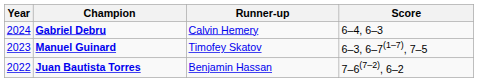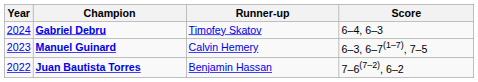 <table class="wikitable" style="font-size:90%">
 <tr>
 <th>Year</th>
 <th style="width:200px;">Champion</th>
 <th style="width:200px;">Runner-up</th>
 <th style="width:175px;">Score</th>
 </tr>
 <tr>
 <td><a href='#'>2024</a></td>
 <td> <strong><a href='#'>Gabriel Debru</a></strong></td>
-<td> <a href='#'>Calvin Hemery</a></td>
+<td> <a href='#'>Timofey Skatov</a></td>
 <td>6–4, 6–3</td>
 </tr>
 <tr>
 <td><a href='#'>2023</a></td>
 <td> <strong><a href='#'>Manuel Guinard</a></strong></td>
-<td> <a href='#'>Timofey Skatov</a></td>
+<td> <a href='#'>Calvin Hemery</a></td>
 <td>6–3, 6–7<sup>(1–7)</sup>, 7–5</td>
 </tr>
 <tr>
 <td><a href='#'>2022</a></td>
 <td> <strong><a href='#'>Juan Bautista Torres</a></strong></td>
 <td> <a href='#'>Benjamin Hassan</a></td>
 <td>7–6<sup>(7–2)</sup>, 6–2</td>
 </tr>
 </table>
